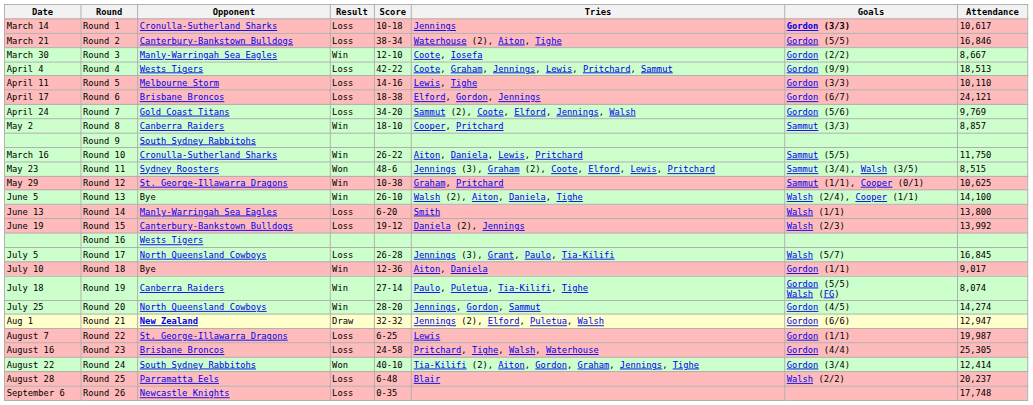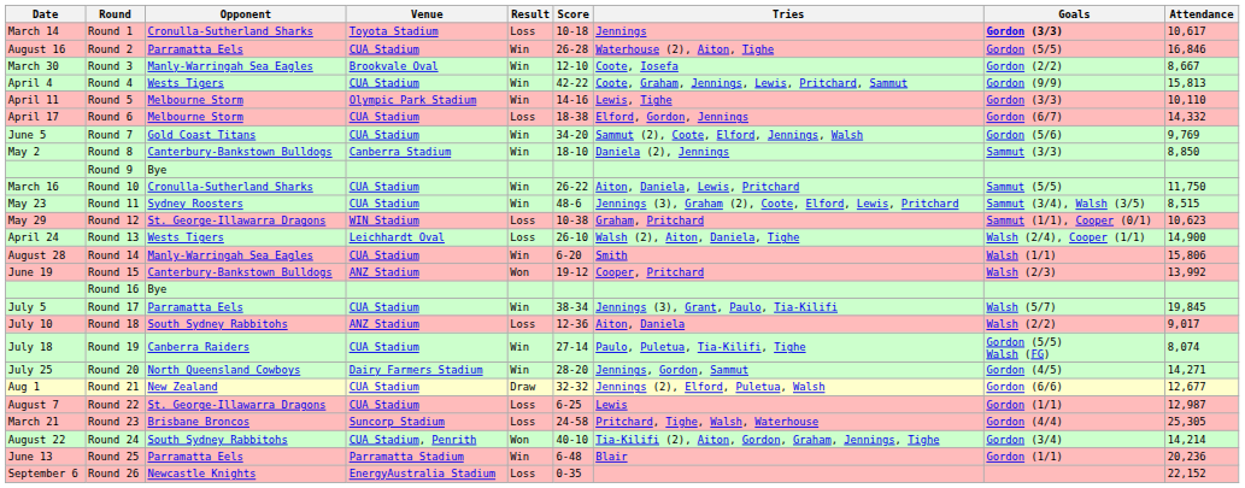 <table class="wikitable" style="font-size:75%;" width="90%">
 <tr>
 <th>Date</th>
 <th>Round</th>
 <th>Opponent</th>
+<th>Venue</th>
 <th>Result</th>
 <th>Score</th>
 <th>Tries</th>
 <th>Goals</th>
 <th>Attendance</th>
 </tr>
 <tr bgcolor="#FFBBBB">
 <td>March 14</td>
 <td>Round 1</td>
 <td> <a href='#'>Cronulla-Sutherland Sharks</a></td>
+<td><a href='#'>Toyota Stadium</a></td>
 <td>Loss</td>
 <td>10-18</td>
 <td><a href='#'>Jennings</a></td>
 <td><strong><a href='#'>Gordon</a> (3/3)</strong></td>
 <td>10,617</td>
 </tr>
 <tr bgcolor="#FFBBBB">
-<td>March 21</td>
+<td>August 16</td>
 <td>Round 2</td>
-<td> <a href='#'>Canterbury-Bankstown Bulldogs</a></td>
-<td>Loss</td>
-<td>38-34</td>
+<td> <a href='#'>Parramatta Eels</a></td>
+<td><a href='#'>CUA Stadium</a></td>
+<td>Win</td>
+<td>26-28</td>
 <td><a href='#'>Waterhouse</a> (2), <a href='#'>Aiton</a>, <a href='#'>Tighe</a></td>
 <td><a href='#'>Gordon</a> (5/5)</td>
 <td>16,846</td>
 </tr>
 <tr bgcolor="#CCFFCC">
 <td>March 30</td>
 <td>Round 3</td>
 <td> <a href='#'>Manly-Warringah Sea Eagles</a></td>
+<td><a href='#'>Brookvale Oval</a></td>
 <td>Win</td>
 <td>12-10</td>
 <td><a href='#'>Coote</a>, <a href='#'>Iosefa</a></td>
 <td><a href='#'>Gordon</a> (2/2)</td>
 <td>8,667</td>
 </tr>
 <tr bgcolor="#CCFFCC">
 <td>April 4</td>
 <td>Round 4</td>
 <td> <a href='#'>Wests Tigers</a></td>
-<td>Loss</td>
+<td><a href='#'>CUA Stadium</a></td>
+<td>Win</td>
 <td>42-22</td>
 <td><a href='#'>Coote</a>, <a href='#'>Graham</a>, <a href='#'>Jennings</a>, <a href='#'>Lewis</a>, <a href='#'>Pritchard</a>, <a href='#'>Sammut</a></td>
 <td><a href='#'>Gordon</a> (9/9)</td>
-<td>18,513</td>
+<td>15,813</td>
 </tr>
 <tr bgcolor="#FFBBBB">
 <td>April 11</td>
 <td>Round 5</td>
 <td> <a href='#'>Melbourne Storm</a></td>
-<td>Loss</td>
+<td><a href='#'>Olympic Park Stadium</a></td>
+<td>Win</td>
 <td>14-16</td>
 <td><a href='#'>Lewis</a>, <a href='#'>Tighe</a></td>
 <td><a href='#'>Gordon</a> (3/3)</td>
 <td>10,110</td>
 </tr>
 <tr bgcolor="#FFBBBB">
 <td>April 17</td>
 <td>Round 6</td>
-<td> <a href='#'>Brisbane Broncos</a></td>
+<td> <a href='#'>Melbourne Storm</a></td>
+<td><a href='#'>CUA Stadium</a></td>
 <td>Loss</td>
 <td>18-38</td>
 <td><a href='#'>Elford</a>, <a href='#'>Gordon</a>, <a href='#'>Jennings</a></td>
 <td><a href='#'>Gordon</a> (6/7)</td>
-<td>24,121</td>
+<td>14,332</td>
 </tr>
 <tr bgcolor="#CCFFCC">
-<td>April 24</td>
+<td>June 5</td>
 <td>Round 7</td>
 <td> <a href='#'>Gold Coast Titans</a></td>
-<td>Loss</td>
+<td><a href='#'>CUA Stadium</a></td>
+<td>Win</td>
 <td>34-20</td>
 <td><a href='#'>Sammut</a> (2), <a href='#'>Coote</a>, <a href='#'>Elford</a>, <a href='#'>Jennings</a>, <a href='#'>Walsh</a></td>
 <td><a href='#'>Gordon</a> (5/6)</td>
 <td>9,769</td>
 </tr>
 <tr bgcolor="#CCFFCC">
 <td>May 2</td>
 <td>Round 8</td>
-<td> <a href='#'>Canberra Raiders</a></td>
+<td> <a href='#'>Canterbury-Bankstown Bulldogs</a></td>
+<td><a href='#'>Canberra Stadium</a></td>
 <td>Win</td>
 <td>18-10</td>
-<td><a href='#'>Cooper</a>, <a href='#'>Pritchard</a></td>
+<td><a href='#'>Daniela</a> (2), <a href='#'>Jennings</a></td>
 <td><a href='#'>Sammut</a> (3/3)</td>
-<td>8,857</td>
+<td>8,850</td>
 </tr>
 <tr bgcolor="#CCFFCC">
 <td></td>
 <td>Round 9</td>
-<td> <a href='#'>South Sydney Rabbitohs</a></td>
+<td>Bye</td>
+<td></td>
 <td></td>
 <td></td>
 <td></td>
 <td></td>
 <td></td>
 </tr>
 <tr bgcolor="#CCFFCC">
 <td>March 16</td>
 <td>Round 10</td>
 <td> <a href='#'>Cronulla-Sutherland Sharks</a></td>
+<td><a href='#'>CUA Stadium</a></td>
 <td>Win</td>
 <td>26-22</td>
 <td><a href='#'>Aiton</a>, <a href='#'>Daniela</a>, <a href='#'>Lewis</a>, <a href='#'>Pritchard</a></td>
 <td><a href='#'>Sammut</a> (5/5)</td>
 <td>11,750</td>
 </tr>
 <tr bgcolor="#CCFFCC">
 <td>May 23</td>
 <td>Round 11</td>
 <td> <a href='#'>Sydney Roosters</a></td>
-<td>Won</td>
+<td><a href='#'>CUA Stadium</a></td>
+<td>Win</td>
 <td>48-6</td>
 <td><a href='#'>Jennings</a> (3), <a href='#'>Graham</a> (2), <a href='#'>Coote</a>, <a href='#'>Elford</a>, <a href='#'>Lewis</a>, <a href='#'>Pritchard</a></td>
 <td><a href='#'>Sammut</a> (3/4), <a href='#'>Walsh</a> (3/5)</td>
 <td>8,515</td>
 </tr>
 <tr bgcolor="#FFBBBB">
 <td>May 29</td>
 <td>Round 12</td>
 <td> <a href='#'>St. George-Illawarra Dragons</a></td>
-<td>Win</td>
+<td><a href='#'>WIN Stadium</a></td>
+<td>Loss</td>
 <td>10-38</td>
 <td><a href='#'>Graham</a>, <a href='#'>Pritchard</a></td>
 <td><a href='#'>Sammut</a> (1/1), <a href='#'>Cooper</a> (0/1)</td>
-<td>10,625</td>
+<td>10,623</td>
 </tr>
 <tr bgcolor="#CCFFCC">
-<td>June 5</td>
+<td>April 24</td>
 <td>Round 13</td>
-<td>Bye</td>
-<td>Win</td>
+<td> <a href='#'>Wests Tigers</a></td>
+<td><a href='#'>Leichhardt Oval</a></td>
+<td>Loss</td>
 <td>26-10</td>
 <td><a href='#'>Walsh</a> (2), <a href='#'>Aiton</a>, <a href='#'>Daniela</a>, <a href='#'>Tighe</a></td>
 <td><a href='#'>Walsh</a> (2/4), <a href='#'>Cooper</a> (1/1)</td>
-<td>14,100</td>
+<td>14,900</td>
 </tr>
 <tr bgcolor="#FFBBBB">
-<td>June 13</td>
+<td>August 28</td>
 <td>Round 14</td>
 <td> <a href='#'>Manly-Warringah Sea Eagles</a></td>
-<td>Loss</td>
+<td><a href='#'>CUA Stadium</a></td>
+<td>Win</td>
 <td>6-20</td>
 <td><a href='#'>Smith</a></td>
 <td><a href='#'>Walsh</a> (1/1)</td>
-<td>13,800</td>
+<td>15,806</td>
 </tr>
 <tr bgcolor="#FFBBBB">
 <td>June 19</td>
 <td>Round 15</td>
 <td> <a href='#'>Canterbury-Bankstown Bulldogs</a></td>
-<td>Loss</td>
+<td><a href='#'>ANZ Stadium</a></td>
+<td>Won</td>
 <td>19-12</td>
-<td><a href='#'>Daniela</a> (2), <a href='#'>Jennings</a></td>
+<td><a href='#'>Cooper</a>, <a href='#'>Pritchard</a></td>
 <td><a href='#'>Walsh</a> (2/3)</td>
 <td>13,992</td>
 </tr>
 <tr bgcolor="#CCFFCC">
 <td></td>
 <td>Round 16</td>
-<td> <a href='#'>Wests Tigers</a></td>
+<td>Bye</td>
+<td></td>
 <td></td>
 <td></td>
 <td></td>
 <td></td>
 <td></td>
 </tr>
 <tr bgcolor="#CCFFCC">
 <td>July 5</td>
 <td>Round 17</td>
-<td> <a href='#'>North Queensland Cowboys</a></td>
-<td>Loss</td>
-<td>26-28</td>
+<td> <a href='#'>Parramatta Eels</a></td>
+<td><a href='#'>CUA Stadium</a></td>
+<td>Win</td>
+<td>38-34</td>
 <td><a href='#'>Jennings</a> (3), <a href='#'>Grant</a>, <a href='#'>Paulo</a>, <a href='#'>Tia-Kilifi</a></td>
 <td><a href='#'>Walsh</a> (5/7)</td>
-<td>16,845</td>
+<td>19,845</td>
 </tr>
 <tr bgcolor="#FFBBBB">
 <td>July 10</td>
 <td>Round 18</td>
-<td>Bye</td>
-<td>Win</td>
+<td> <a href='#'>South Sydney Rabbitohs</a></td>
+<td><a href='#'>ANZ Stadium</a></td>
+<td>Loss</td>
 <td>12-36</td>
 <td><a href='#'>Aiton</a>, <a href='#'>Daniela</a></td>
-<td><a href='#'>Gordon</a> (1/1)</td>
+<td><a href='#'>Walsh</a> (2/2)</td>
 <td>9,017</td>
 </tr>
 <tr bgcolor="#CCFFCC">
 <td>July 18</td>
 <td>Round 19</td>
 <td> <a href='#'>Canberra Raiders</a></td>
+<td><a href='#'>CUA Stadium</a></td>
 <td>Win</td>
 <td>27-14</td>
 <td><a href='#'>Paulo</a>, <a href='#'>Puletua</a>, <a href='#'>Tia-Kilifi</a>, <a href='#'>Tighe</a></td>
 <td><a href='#'>Gordon</a> (5/5)<br><a href='#'>Walsh</a> (<a href='#'>FG</a>)</td>
 <td>8,074</td>
 </tr>
 <tr bgcolor="#CCFFCC">
 <td>July 25</td>
 <td>Round 20</td>
 <td> <a href='#'>North Queensland Cowboys</a></td>
+<td><a href='#'>Dairy Farmers Stadium</a></td>
 <td>Win</td>
 <td>28-20</td>
 <td><a href='#'>Jennings</a>, <a href='#'>Gordon</a>, <a href='#'>Sammut</a></td>
 <td><a href='#'>Gordon</a> (4/5)</td>
-<td>14,274</td>
+<td>14,271</td>
 </tr>
 <tr bgcolor="#FFFFCC">
 <td>Aug 1</td>
 <td>Round 21</td>
-<td><strong> <a href='#'>New Zealand</a></strong></td>
+<td> <a href='#'>New Zealand</a></td>
+<td><a href='#'>CUA Stadium</a></td>
 <td>Draw</td>
 <td>32-32</td>
 <td><a href='#'>Jennings</a> (2), <a href='#'>Elford</a>, <a href='#'>Puletua</a>, <a href='#'>Walsh</a></td>
 <td><a href='#'>Gordon</a> (6/6)</td>
-<td>12,947</td>
+<td>12,677</td>
 </tr>
 <tr bgcolor="#FFBBBB">
 <td>August 7</td>
 <td>Round 22</td>
 <td> <a href='#'>St. George-Illawarra Dragons</a></td>
+<td><a href='#'>CUA Stadium</a></td>
 <td>Loss</td>
 <td>6-25</td>
 <td><a href='#'>Lewis</a></td>
 <td><a href='#'>Gordon</a> (1/1)</td>
-<td>19,987</td>
+<td>12,987</td>
 </tr>
 <tr bgcolor="#FFBBBB">
-<td>August 16</td>
+<td>March 21</td>
 <td>Round 23</td>
 <td> <a href='#'>Brisbane Broncos</a></td>
+<td><a href='#'>Suncorp Stadium</a></td>
 <td>Loss</td>
 <td>24-58</td>
 <td><a href='#'>Pritchard</a>, <a href='#'>Tighe</a>, <a href='#'>Walsh</a>, <a href='#'>Waterhouse</a></td>
 <td><a href='#'>Gordon</a> (4/4)</td>
 <td>25,305</td>
 </tr>
 <tr bgcolor="#CCFFCC">
 <td>August 22</td>
 <td>Round 24</td>
 <td> <a href='#'>South Sydney Rabbitohs</a></td>
+<td><a href='#'>CUA Stadium</a>, <a href='#'>Penrith</a></td>
 <td>Won</td>
 <td>40-10</td>
 <td><a href='#'>Tia-Kilifi</a> (2), <a href='#'>Aiton</a>, <a href='#'>Gordon</a>, <a href='#'>Graham</a>, <a href='#'>Jennings</a>, <a href='#'>Tighe</a></td>
 <td><a href='#'>Gordon</a> (3/4)</td>
-<td>12,414</td>
+<td>14,214</td>
 </tr>
 <tr bgcolor="#FFBBBB">
-<td>August 28</td>
+<td>June 13</td>
 <td>Round 25</td>
 <td> <a href='#'>Parramatta Eels</a></td>
-<td>Loss</td>
+<td><a href='#'>Parramatta Stadium</a></td>
+<td>Win</td>
 <td>6-48</td>
 <td><a href='#'>Blair</a></td>
-<td><a href='#'>Walsh</a> (2/2)</td>
-<td>20,237</td>
+<td><a href='#'>Gordon</a> (1/1)</td>
+<td>20,236</td>
 </tr>
 <tr bgcolor="#FFBBBB">
 <td>September 6</td>
 <td>Round 26</td>
 <td> <a href='#'>Newcastle Knights</a></td>
+<td><a href='#'>EnergyAustralia Stadium</a></td>
 <td>Loss</td>
 <td>0-35</td>
 <td></td>
 <td></td>
-<td>17,748</td>
+<td>22,152</td>
 </tr>
 </table>
